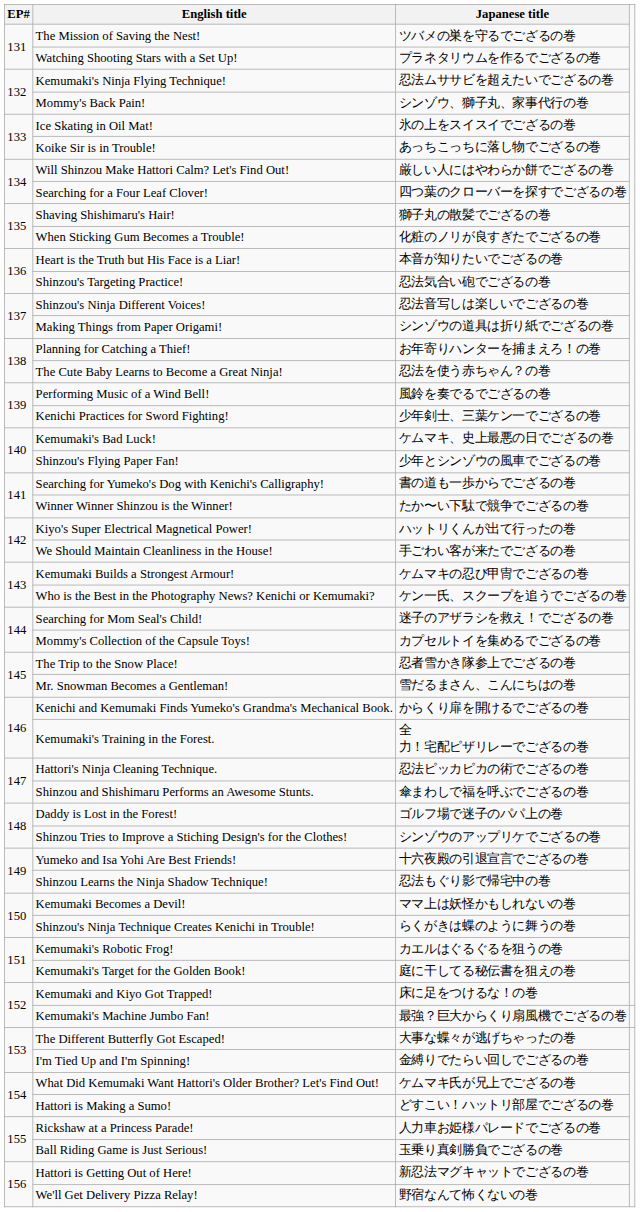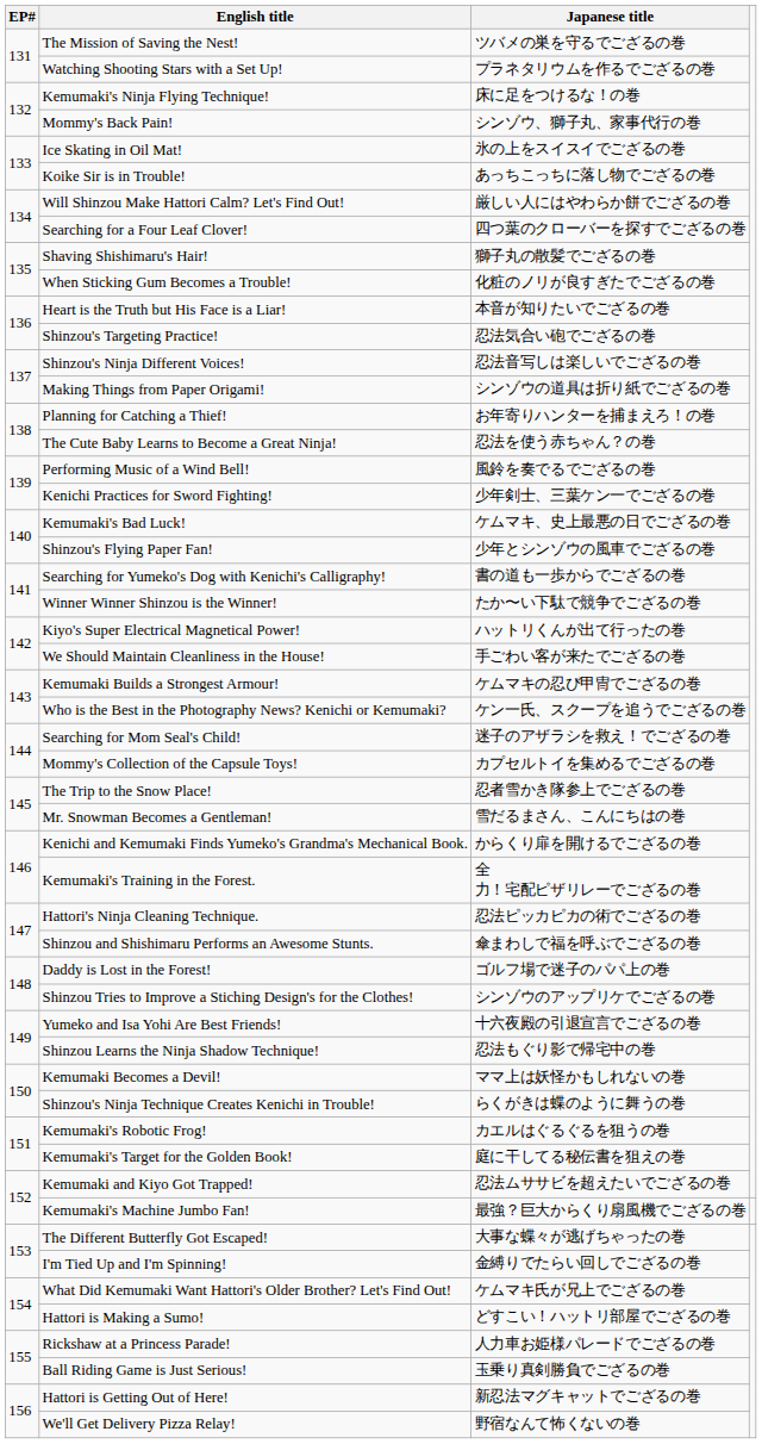 <table class="wikitable">
 <tr>
 <th>EP#</th>
 <th>English title</th>
 <th>Japanese title</th>
 </tr>
 <tr>
 <td rowspan="2">131</td>
 <td>The Mission of Saving the Nest!</td>
 <td>ツバメの巣を守るでござるの巻</td>
 </tr>
 <tr>
 <td>Watching Shooting Stars with a Set Up!</td>
 <td>プラネタリウムを作るでござるの巻</td>
 </tr>
 <tr>
 <td rowspan="2">132</td>
 <td>Kemumaki's Ninja Flying Technique!</td>
-<td>忍法ムササビを超えたいでござるの巻</td>
+<td>床に足をつけるな！の巻</td>
 </tr>
 <tr>
 <td>Mommy's Back Pain!</td>
 <td>シンゾウ、獅子丸、家事代行の巻</td>
 </tr>
 <tr>
 <td rowspan="2">133</td>
 <td>Ice Skating in Oil Mat!</td>
 <td>氷の上をスイスイでござるの巻</td>
 </tr>
 <tr>
 <td>Koike Sir is in Trouble!</td>
 <td>あっちこっちに落し物でござるの巻</td>
 </tr>
 <tr>
 <td rowspan="2">134</td>
 <td>Will Shinzou Make Hattori Calm? Let's Find Out!</td>
 <td>厳しい人にはやわらか餅でござるの巻</td>
 </tr>
 <tr>
 <td>Searching for a Four Leaf Clover!</td>
 <td>四つ葉のクローバーを探すでござるの巻</td>
 </tr>
 <tr>
 <td rowspan="2">135</td>
 <td>Shaving Shishimaru's Hair!</td>
 <td>獅子丸の散髪でござるの巻</td>
 </tr>
 <tr>
 <td>When Sticking Gum Becomes a Trouble!</td>
 <td>化粧のノリが良すぎたでござるの巻</td>
 </tr>
 <tr>
 <td rowspan="2">136</td>
 <td>Heart is the Truth but His Face is a Liar!</td>
 <td>本音が知りたいでござるの巻</td>
 </tr>
 <tr>
 <td>Shinzou's Targeting Practice!</td>
 <td>忍法気合い砲でござるの巻</td>
 </tr>
 <tr>
 <td rowspan="2">137</td>
 <td>Shinzou's Ninja Different Voices!</td>
 <td>忍法音写しは楽しいでござるの巻</td>
 </tr>
 <tr>
 <td>Making Things from Paper Origami!</td>
 <td>シンゾウの道具は折り紙でござるの巻</td>
 </tr>
 <tr>
 <td rowspan="2">138</td>
 <td>Planning for Catching a Thief!</td>
 <td>お年寄りハンターを捕まえろ！の巻</td>
 </tr>
 <tr>
 <td>The Cute Baby Learns to Become a Great Ninja!</td>
 <td>忍法を使う赤ちゃん？の巻</td>
 </tr>
 <tr>
 <td rowspan="2">139</td>
 <td>Performing Music of a Wind Bell!</td>
 <td>風鈴を奏でるでござるの巻</td>
 </tr>
 <tr>
 <td>Kenichi Practices for Sword Fighting!</td>
 <td>少年剣士、三葉ケン一でござるの巻</td>
 </tr>
 <tr>
 <td rowspan="2">140</td>
 <td>Kemumaki's Bad Luck!</td>
 <td>ケムマキ、史上最悪の日でござるの巻</td>
 </tr>
 <tr>
 <td>Shinzou's Flying Paper Fan!</td>
 <td>少年とシンゾウの風車でござるの巻</td>
 </tr>
 <tr>
 <td rowspan="2">141</td>
 <td>Searching for Yumeko's Dog with Kenichi's Calligraphy!</td>
 <td>書の道も一歩からでござるの巻</td>
 </tr>
 <tr>
 <td>Winner Winner Shinzou is the Winner!</td>
 <td>たか〜い下駄で競争でござるの巻</td>
 </tr>
 <tr>
 <td rowspan="2">142</td>
 <td>Kiyo's Super Electrical Magnetical Power!</td>
 <td>ハットリくんが出て行ったの巻</td>
 </tr>
 <tr>
 <td>We Should Maintain Cleanliness in the House!</td>
 <td>手ごわい客が来たでござるの巻</td>
 </tr>
 <tr>
 <td rowspan="2">143</td>
 <td>Kemumaki Builds a Strongest Armour!</td>
 <td>ケムマキの忍び甲冑でござるの巻</td>
 </tr>
 <tr>
 <td>Who is the Best in the Photography News? Kenichi or Kemumaki?</td>
 <td>ケン一氏、スクープを追うでござるの巻</td>
 </tr>
 <tr>
 <td rowspan="2">144</td>
 <td>Searching for Mom Seal's Child!</td>
 <td>迷子のアザラシを救え！でござるの巻</td>
 </tr>
 <tr>
 <td>Mommy's Collection of the Capsule Toys!</td>
 <td>カプセルトイを集めるでござるの巻</td>
 </tr>
 <tr>
 <td rowspan="2">145</td>
 <td>The Trip to the Snow Place!</td>
 <td>忍者雪かき隊参上でござるの巻</td>
 </tr>
 <tr>
 <td>Mr. Snowman Becomes a Gentleman!</td>
 <td>雪だるまさん、こんにちはの巻</td>
 </tr>
 <tr>
 <td rowspan="2">146</td>
 <td>Kenichi and Kemumaki Finds Yumeko's Grandma's Mechanical Book.</td>
 <td>からくり扉を開けるでござるの巻</td>
 </tr>
 <tr>
 <td>Kemumaki's Training in the Forest.</td>
 <td>全<br>力！宅配ピザリレーでござるの巻</td>
 </tr>
 <tr>
 <td rowspan="2">147</td>
 <td>Hattori's Ninja Cleaning Technique.</td>
 <td>忍法ピッカピカの術でござるの巻</td>
 </tr>
 <tr>
 <td>Shinzou and Shishimaru Performs an Awesome Stunts.</td>
 <td>傘まわしで福を呼ぶでござるの巻</td>
 </tr>
 <tr>
 <td rowspan="2">148</td>
 <td>Daddy is Lost in the Forest!</td>
 <td>ゴルフ場で迷子のパパ上の巻</td>
 </tr>
 <tr>
 <td>Shinzou Tries to Improve a Stiching Design's for the Clothes!</td>
 <td>シンゾウのアップリケでござるの巻</td>
 </tr>
 <tr>
 <td rowspan="2">149</td>
 <td>Yumeko and Isa Yohi Are Best Friends!</td>
 <td>十六夜殿の引退宣言でござるの巻</td>
 </tr>
 <tr>
 <td>Shinzou Learns the Ninja Shadow Technique!</td>
 <td>忍法もぐり影で帰宅中の巻</td>
 </tr>
 <tr>
 <td rowspan="2">150</td>
 <td>Kemumaki Becomes a Devil!</td>
 <td>ママ上は妖怪かもしれないの巻</td>
 </tr>
 <tr>
 <td>Shinzou's Ninja Technique Creates Kenichi in Trouble!</td>
 <td>らくがきは蝶のように舞うの巻</td>
 </tr>
 <tr>
 <td rowspan="2">151</td>
 <td>Kemumaki's Robotic Frog!</td>
 <td>カエルはぐるぐるを狙うの巻</td>
 </tr>
 <tr>
 <td>Kemumaki's Target for the Golden Book!</td>
 <td>庭に干してる秘伝書を狙えの巻</td>
 </tr>
 <tr>
 <td rowspan="2">152</td>
 <td>Kemumaki and Kiyo Got Trapped!</td>
-<td>床に足をつけるな！の巻</td>
+<td>忍法ムササビを超えたいでござるの巻</td>
 </tr>
 <tr>
 <td>Kemumaki's Machine Jumbo Fan!</td>
 <td>最強？巨大からくり扇風機でござるの巻</td>
 <td></td>
 </tr>
 <tr>
 <td rowspan="2">153</td>
 <td>The Different Butterfly Got Escaped!</td>
 <td>大事な蝶々が逃げちゃったの巻</td>
 </tr>
 <tr>
 <td>I'm Tied Up and I'm Spinning!</td>
 <td>金縛りでたらい回しでござるの巻</td>
 </tr>
 <tr>
 <td rowspan="2">154</td>
 <td>What Did Kemumaki Want Hattori's Older Brother? Let's Find Out!</td>
 <td>ケムマキ氏が兄上でござるの巻</td>
 </tr>
 <tr>
 <td>Hattori is Making a Sumo!</td>
 <td>どすこい！ハットリ部屋でござるの巻</td>
 </tr>
 <tr>
 <td rowspan="2">155</td>
 <td>Rickshaw at a Princess Parade!</td>
 <td>人力車お姫様パレードでござるの巻</td>
 </tr>
 <tr>
 <td>Ball Riding Game is Just Serious!</td>
 <td>玉乗り真剣勝負でござるの巻</td>
 </tr>
 <tr>
 <td rowspan="2">156</td>
 <td>Hattori is Getting Out of Here!</td>
 <td>新忍法マグキャットでござるの巻</td>
 </tr>
 <tr>
 <td>We'll Get Delivery Pizza Relay!</td>
 <td>野宿なんて怖くないの巻</td>
 </tr>
 </table>
